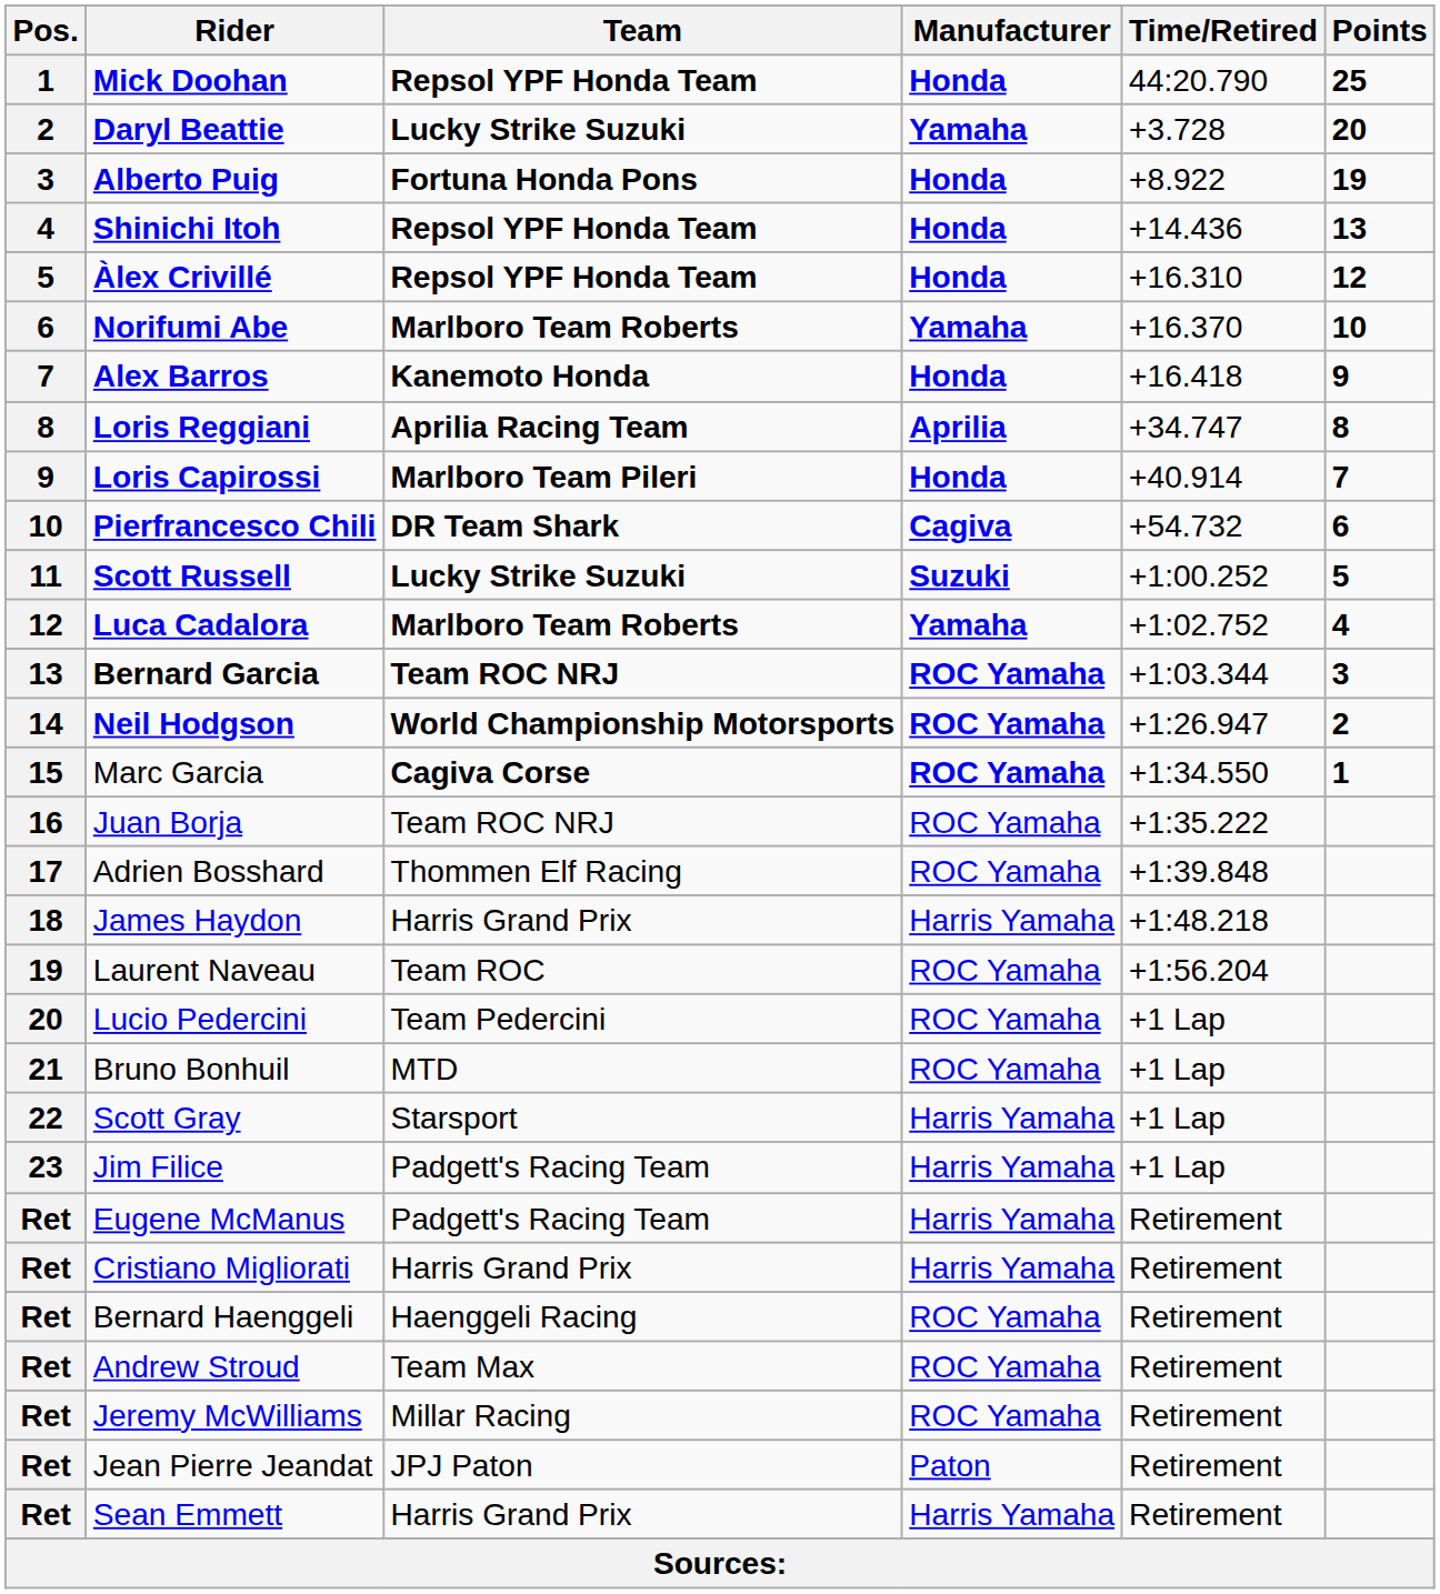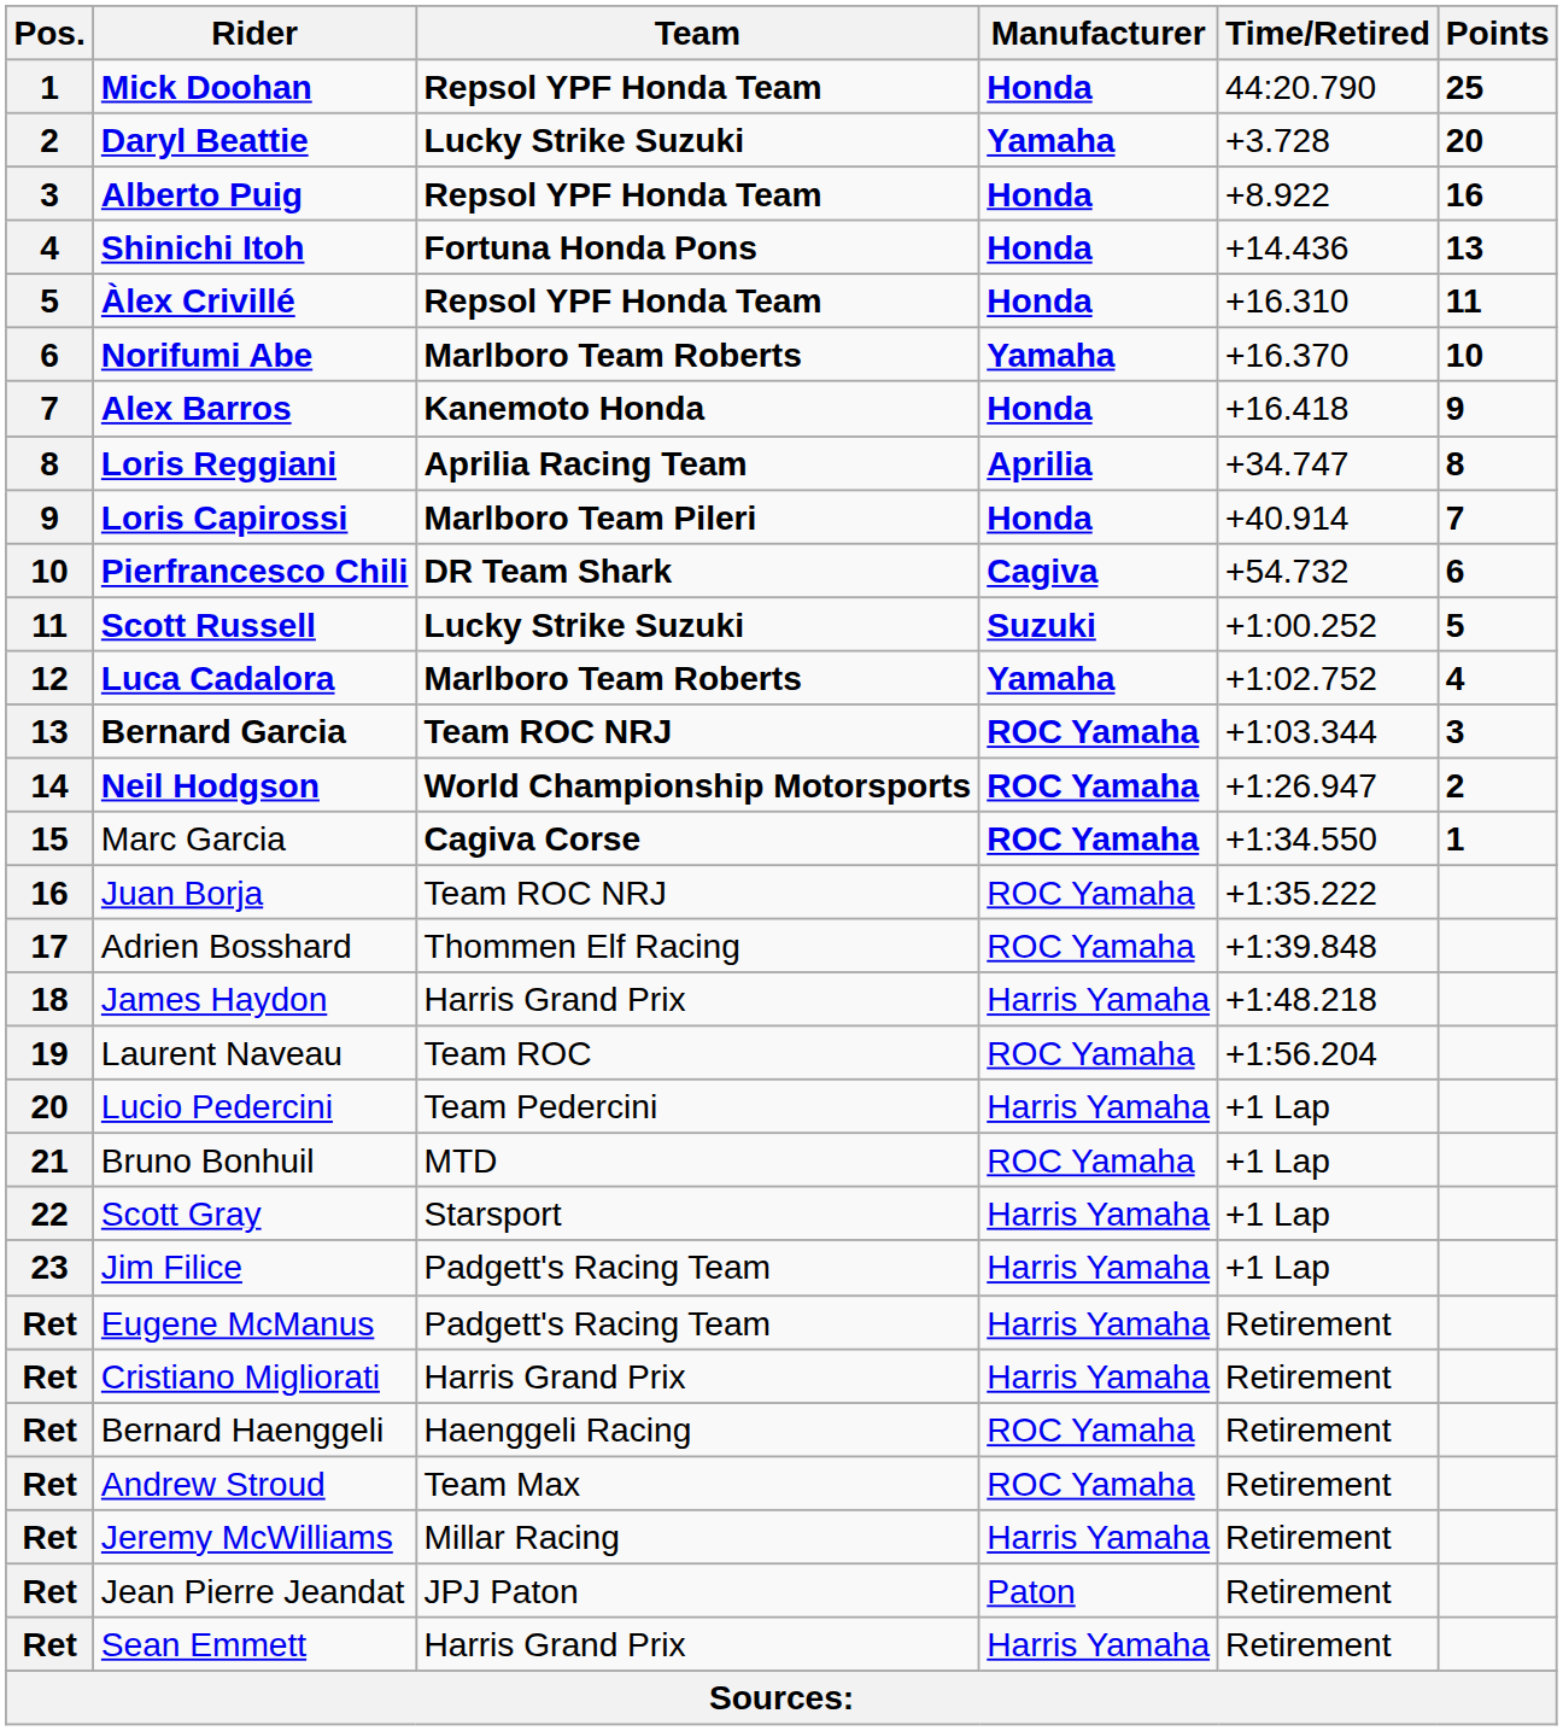 <table class="wikitable" style="font-size: 95%;">
 <tr>
 <th>Pos.</th>
 <th>Rider</th>
 <th>Team</th>
 <th>Manufacturer</th>
 <th>Time/Retired</th>
 <th>Points</th>
 </tr>
 <tr>
 <th>1</th>
 <td> <strong><a href='#'>Mick Doohan</a></strong></td>
 <td><strong>Repsol YPF Honda Team</strong></td>
 <td><strong><a href='#'>Honda</a></strong></td>
 <td>44:20.790</td>
 <td><strong>25</strong></td>
 </tr>
 <tr>
 <th>2</th>
 <td> <strong><a href='#'>Daryl Beattie</a></strong></td>
 <td><strong>Lucky Strike Suzuki</strong></td>
 <td><strong><a href='#'>Yamaha</a></strong></td>
 <td>+3.728</td>
 <td><strong>20</strong></td>
 </tr>
 <tr>
 <th>3</th>
 <td> <strong><a href='#'>Alberto Puig</a></strong></td>
-<td><strong>Fortuna Honda Pons</strong></td>
+<td><strong>Repsol YPF Honda Team</strong></td>
 <td><strong><a href='#'>Honda</a></strong></td>
 <td>+8.922</td>
-<td><strong>19</strong></td>
+<td><strong>16</strong></td>
 </tr>
 <tr>
 <th>4</th>
 <td> <strong><a href='#'>Shinichi Itoh</a></strong></td>
-<td><strong>Repsol YPF Honda Team</strong></td>
+<td><strong>Fortuna Honda Pons</strong></td>
 <td><strong><a href='#'>Honda</a></strong></td>
 <td>+14.436</td>
 <td><strong>13</strong></td>
 </tr>
 <tr>
 <th>5</th>
 <td> <strong><a href='#'>Àlex Crivillé</a></strong></td>
 <td><strong>Repsol YPF Honda Team</strong></td>
 <td><strong><a href='#'>Honda</a></strong></td>
 <td>+16.310</td>
-<td><strong>12</strong></td>
+<td><strong>11</strong></td>
 </tr>
 <tr>
 <th>6</th>
 <td> <strong><a href='#'>Norifumi Abe</a></strong></td>
 <td><strong>Marlboro Team Roberts</strong></td>
 <td><strong><a href='#'>Yamaha</a></strong></td>
 <td>+16.370</td>
 <td><strong>10</strong></td>
 </tr>
 <tr>
 <th>7</th>
 <td> <strong><a href='#'>Alex Barros</a></strong></td>
 <td><strong>Kanemoto Honda</strong></td>
 <td><strong><a href='#'>Honda</a></strong></td>
 <td>+16.418</td>
 <td><strong>9</strong></td>
 </tr>
 <tr>
 <th>8</th>
 <td> <strong><a href='#'>Loris Reggiani</a></strong></td>
 <td><strong>Aprilia Racing Team</strong></td>
 <td><strong><a href='#'>Aprilia</a></strong></td>
 <td>+34.747</td>
 <td><strong>8</strong></td>
 </tr>
 <tr>
 <th>9</th>
 <td> <strong><a href='#'>Loris Capirossi</a></strong></td>
 <td><strong>Marlboro Team Pileri</strong></td>
 <td><strong><a href='#'>Honda</a></strong></td>
 <td>+40.914</td>
 <td><strong>7</strong></td>
 </tr>
 <tr>
 <th>10</th>
 <td> <strong><a href='#'>Pierfrancesco Chili</a></strong></td>
 <td><strong>DR Team Shark</strong></td>
 <td><strong><a href='#'>Cagiva</a></strong></td>
 <td>+54.732</td>
 <td><strong>6</strong></td>
 </tr>
 <tr>
 <th>11</th>
 <td> <strong><a href='#'>Scott Russell</a></strong></td>
 <td><strong>Lucky Strike Suzuki</strong></td>
 <td><strong><a href='#'>Suzuki</a></strong></td>
 <td>+1:00.252</td>
 <td><strong>5</strong></td>
 </tr>
 <tr>
 <th>12</th>
 <td> <strong><a href='#'>Luca Cadalora</a></strong></td>
 <td><strong>Marlboro Team Roberts</strong></td>
 <td><strong><a href='#'>Yamaha</a></strong></td>
 <td>+1:02.752</td>
 <td><strong>4</strong></td>
 </tr>
 <tr>
 <th>13</th>
 <td> <strong>Bernard Garcia</strong></td>
 <td><strong>Team ROC NRJ</strong></td>
 <td><strong><a href='#'>ROC Yamaha</a></strong></td>
 <td>+1:03.344</td>
 <td><strong>3</strong></td>
 </tr>
 <tr>
 <th>14</th>
 <td> <strong><a href='#'>Neil Hodgson</a></strong></td>
 <td><strong>World Championship Motorsports</strong></td>
 <td><strong><a href='#'>ROC Yamaha</a></strong></td>
 <td>+1:26.947</td>
 <td><strong>2</strong></td>
 </tr>
 <tr>
 <th>15</th>
 <td> Marc Garcia</td>
 <td><strong>Cagiva Corse</strong></td>
 <td><strong><a href='#'>ROC Yamaha</a></strong></td>
 <td>+1:34.550</td>
 <td><strong>1</strong></td>
 </tr>
 <tr>
 <th>16</th>
 <td> <a href='#'>Juan Borja</a></td>
 <td>Team ROC NRJ</td>
 <td><a href='#'>ROC Yamaha</a></td>
 <td>+1:35.222</td>
 <td></td>
 </tr>
 <tr>
 <th>17</th>
 <td> Adrien Bosshard</td>
 <td>Thommen Elf Racing</td>
 <td><a href='#'>ROC Yamaha</a></td>
 <td>+1:39.848</td>
 <td></td>
 </tr>
 <tr>
 <th>18</th>
 <td> <a href='#'>James Haydon</a></td>
 <td>Harris Grand Prix</td>
 <td><a href='#'>Harris Yamaha</a></td>
 <td>+1:48.218</td>
 <td></td>
 </tr>
 <tr>
 <th>19</th>
 <td> Laurent Naveau</td>
 <td>Team ROC</td>
 <td><a href='#'>ROC Yamaha</a></td>
 <td>+1:56.204</td>
 <td></td>
 </tr>
 <tr>
 <th>20</th>
 <td> <a href='#'>Lucio Pedercini</a></td>
 <td>Team Pedercini</td>
-<td><a href='#'>ROC Yamaha</a></td>
+<td><a href='#'>Harris Yamaha</a></td>
 <td>+1 Lap</td>
 <td></td>
 </tr>
 <tr>
 <th>21</th>
 <td> Bruno Bonhuil</td>
 <td>MTD</td>
 <td><a href='#'>ROC Yamaha</a></td>
 <td>+1 Lap</td>
 <td></td>
 </tr>
 <tr>
 <th>22</th>
 <td> <a href='#'>Scott Gray</a></td>
 <td>Starsport</td>
 <td><a href='#'>Harris Yamaha</a></td>
 <td>+1 Lap</td>
 <td></td>
 </tr>
 <tr>
 <th>23</th>
 <td> <a href='#'>Jim Filice</a></td>
 <td>Padgett's Racing Team</td>
 <td><a href='#'>Harris Yamaha</a></td>
 <td>+1 Lap</td>
 <td></td>
 </tr>
 <tr>
 <th>Ret</th>
 <td> <a href='#'>Eugene McManus</a></td>
 <td>Padgett's Racing Team</td>
 <td><a href='#'>Harris Yamaha</a></td>
 <td>Retirement</td>
 <td></td>
 </tr>
 <tr>
 <th>Ret</th>
 <td> <a href='#'>Cristiano Migliorati</a></td>
 <td>Harris Grand Prix</td>
 <td><a href='#'>Harris Yamaha</a></td>
 <td>Retirement</td>
 <td></td>
 </tr>
 <tr>
 <th>Ret</th>
 <td> Bernard Haenggeli</td>
 <td>Haenggeli Racing</td>
 <td><a href='#'>ROC Yamaha</a></td>
 <td>Retirement</td>
 <td></td>
 </tr>
 <tr>
 <th>Ret</th>
 <td> <a href='#'>Andrew Stroud</a></td>
 <td>Team Max</td>
 <td><a href='#'>ROC Yamaha</a></td>
 <td>Retirement</td>
 <td></td>
 </tr>
 <tr>
 <th>Ret</th>
 <td> <a href='#'>Jeremy McWilliams</a></td>
 <td>Millar Racing</td>
-<td><a href='#'>ROC Yamaha</a></td>
+<td><a href='#'>Harris Yamaha</a></td>
 <td>Retirement</td>
 <td></td>
 </tr>
 <tr>
 <th>Ret</th>
 <td> Jean Pierre Jeandat</td>
 <td>JPJ Paton</td>
 <td><a href='#'>Paton</a></td>
 <td>Retirement</td>
 <td></td>
 </tr>
 <tr>
 <th>Ret</th>
 <td> <a href='#'>Sean Emmett</a></td>
 <td>Harris Grand Prix</td>
 <td><a href='#'>Harris Yamaha</a></td>
 <td>Retirement</td>
 <td></td>
 </tr>
 <tr>
 <th colspan=8>Sources:</th>
 </tr>
 </table>
